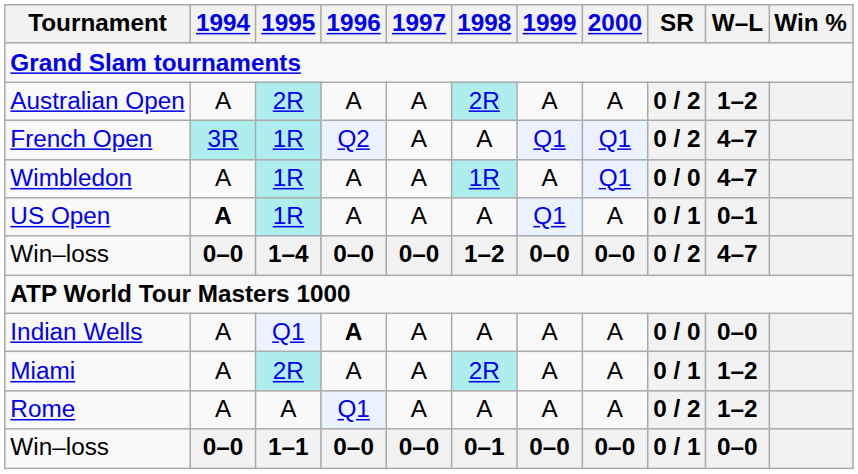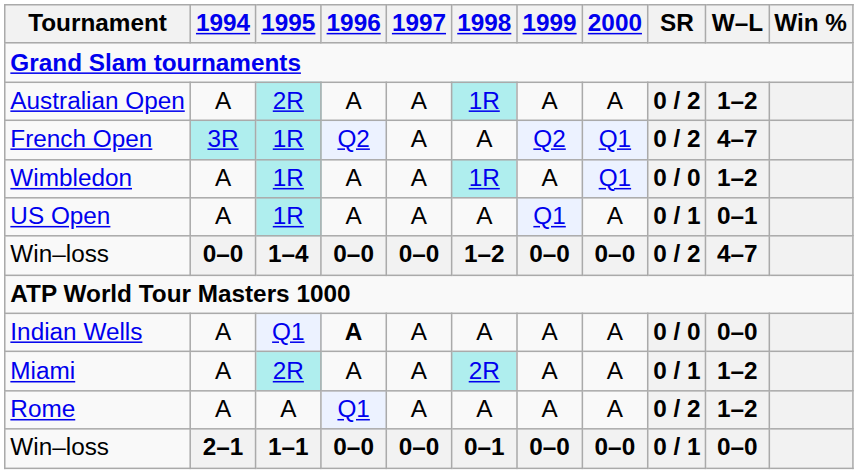 <table class=wikitable style=text-align:center>
 <tr>
 <th>Tournament</th>
 <th><a href='#'>1994</a></th>
 <th><a href='#'>1995</a></th>
 <th><a href='#'>1996</a></th>
 <th><a href='#'>1997</a></th>
 <th><a href='#'>1998</a></th>
 <th><a href='#'>1999</a></th>
 <th><a href='#'>2000</a></th>
 <th>SR</th>
 <th>W–L</th>
 <th>Win %</th>
 </tr>
 <tr>
 <td colspan=25 style=text-align:left><a href='#'><strong>Grand Slam tournaments</strong></a></td>
 </tr>
 <tr>
 <td align=left><a href='#'>Australian Open</a></td>
 <td>A</td>
 <td bgcolor=afeeee><a href='#'>2R</a></td>
 <td>A</td>
 <td>A</td>
-<td bgcolor=afeeee><a href='#'>2R</a></td>
+<td bgcolor=afeeee><a href='#'>1R</a></td>
 <td>A</td>
 <td>A</td>
 <th>0 / 2</th>
 <th>1–2</th>
 <th></th>
 </tr>
 <tr>
 <td align=left><a href='#'>French Open</a></td>
 <td bgcolor=afeeee><a href='#'>3R</a></td>
 <td bgcolor=afeeee><a href='#'>1R</a></td>
 <td bgcolor=ecf2ff><a href='#'>Q2</a></td>
 <td>A</td>
 <td>A</td>
-<td bgcolor=ecf2ff><a href='#'>Q1</a></td>
+<td bgcolor=ecf2ff><a href='#'>Q2</a></td>
 <td bgcolor=ecf2ff><a href='#'>Q1</a></td>
 <th>0 / 2</th>
 <th>4–7</th>
 <th></th>
 </tr>
 <tr>
 <td align=left><a href='#'>Wimbledon</a></td>
 <td>A</td>
 <td bgcolor=afeeee><a href='#'>1R</a></td>
 <td>A</td>
 <td>A</td>
 <td bgcolor=afeeee><a href='#'>1R</a></td>
 <td>A</td>
 <td bgcolor=ecf2ff><a href='#'>Q1</a></td>
 <th>0 / 0</th>
-<th>4–7</th>
+<th>1–2</th>
 <th></th>
 </tr>
 <tr>
 <td align=left><a href='#'>US Open</a></td>
-<td><strong>A</strong></td>
+<td>A</td>
 <td bgcolor=afeeee><a href='#'>1R</a></td>
 <td>A</td>
 <td>A</td>
 <td>A</td>
 <td bgcolor=ecf2ff><a href='#'>Q1</a></td>
 <td>A</td>
 <th>0 / 1</th>
 <th>0–1</th>
 <th></th>
 </tr>
 <tr>
 <td style=text-align:left>Win–loss</td>
 <th>0–0</th>
 <th>1–4</th>
 <th>0–0</th>
 <th>0–0</th>
 <th>1–2</th>
 <th>0–0</th>
 <th>0–0</th>
 <th>0 / 2</th>
 <th>4–7</th>
 <th></th>
 </tr>
 <tr>
 <td colspan=20 align=left><strong>ATP World Tour Masters 1000</strong></td>
 </tr>
 <tr>
 <td align=left><a href='#'>Indian Wells</a></td>
 <td>A</td>
 <td bgcolor=ecf2ff><a href='#'>Q1</a></td>
 <td><strong>A</strong></td>
 <td>A</td>
 <td>A</td>
 <td>A</td>
 <td>A</td>
 <th>0 / 0</th>
 <th>0–0</th>
 <th></th>
 </tr>
 <tr>
 <td align=left><a href='#'>Miami</a></td>
 <td>A</td>
 <td bgcolor=afeeee><a href='#'>2R</a></td>
 <td>A</td>
 <td>A</td>
 <td bgcolor=afeeee><a href='#'>2R</a></td>
 <td>A</td>
 <td>A</td>
 <th>0 / 1</th>
 <th>1–2</th>
 <th></th>
 </tr>
 <tr>
 <td align=left><a href='#'>Rome</a></td>
 <td>A</td>
 <td>A</td>
 <td bgcolor=ecf2ff><a href='#'>Q1</a></td>
 <td>A</td>
 <td>A</td>
 <td>A</td>
 <td>A</td>
 <th>0 / 2</th>
 <th>1–2</th>
 <th></th>
 </tr>
 <tr>
 <td style=text-align:left>Win–loss</td>
-<th>0–0</th>
+<th>2–1</th>
 <th>1–1</th>
 <th>0–0</th>
 <th>0–0</th>
 <th>0–1</th>
 <th>0–0</th>
 <th>0–0</th>
 <th>0 / 1</th>
 <th>0–0</th>
 <th></th>
 </tr>
 </table>
